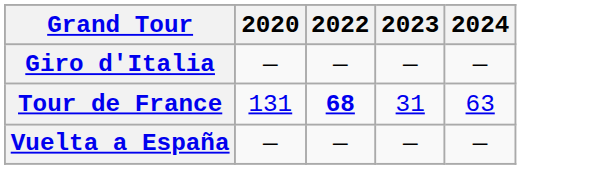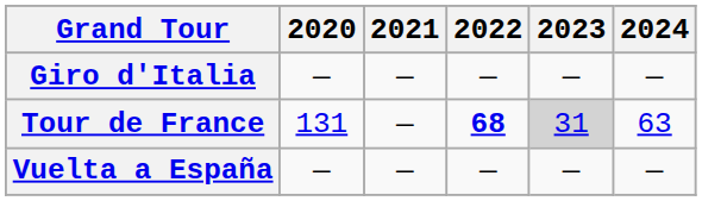 <table class="wikitable plainrowheaders">
 <tr>
 <th scope="col"><a href='#'>Grand Tour</a></th>
 <th scope="col">2020</th>
+<th scope="col">2021</th>
 <th scope="col">2022</th>
 <th scope="col">2023</th>
 <th scope="col">2024</th>
 </tr>
 <tr style="text-align:center;">
 <th scope="row"> <a href='#'>Giro d'Italia</a></th>
 <td>—</td>
 <td>—</td>
 <td>—</td>
 <td>—</td>
+<td>—</td>
 </tr>
 <tr style="text-align:center;">
 <th scope="row"> <a href='#'>Tour de France</a></th>
 <td><a href='#'>131</a></td>
+<td>—</td>
 <td><strong><a href='#'>68</a></strong></td>
-<td><a href='#'>31</a></td>
+<td style="background: lightgrey;"><a href='#'>31</a></td>
 <td><a href='#'>63</a></td>
 </tr>
 <tr style="text-align:center;">
 <th scope="row"> <a href='#'>Vuelta a España</a></th>
 <td>—</td>
 <td>—</td>
 <td>—</td>
 <td>—</td>
+<td>—</td>
 </tr>
 </table>
